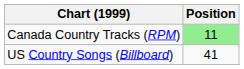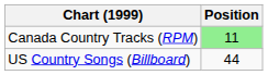 <table class="wikitable sortable">
 <tr>
 <th scope="col">Chart (1999)</th>
 <th scope="col">Position</th>
 </tr>
 <tr>
 <td>Canada Country Tracks (<em><a href='#'>RPM</a></em>)</td>
 <td align="center" style="background: lightgreen;">11</td>
 </tr>
 <tr>
 <td>US <a href='#'>Country Songs</a> (<em><a href='#'>Billboard</a></em>)</td>
-<td align="center">41</td>
+<td align="center">44</td>
 </tr>
 </table>
